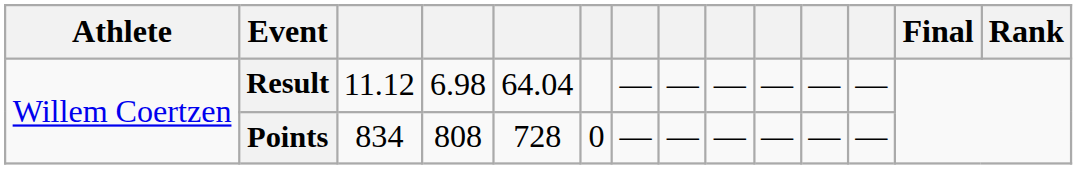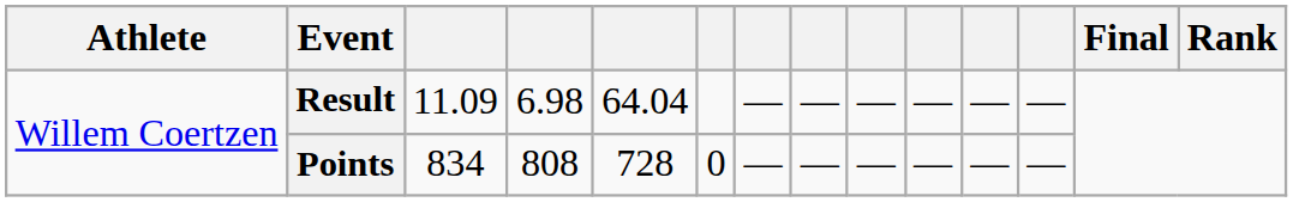 <table class="wikitable" style="font-size:90%">
 <tr>
 <th>Athlete</th>
 <th>Event</th>
 <th></th>
 <th></th>
 <th></th>
 <th></th>
 <th></th>
 <th></th>
 <th></th>
 <th></th>
 <th></th>
 <th></th>
 <th>Final</th>
 <th>Rank</th>
 </tr>
 <tr align=center>
 <td rowspan="2" style="text-align:left;"><a href='#'>Willem Coertzen</a></td>
 <th style="font-size:95%">Result</th>
-<td>11.12</td>
+<td>11.09</td>
 <td>6.98</td>
 <td>64.04</td>
 <td></td>
 <td>—</td>
 <td>—</td>
 <td>—</td>
 <td>—</td>
 <td>—</td>
 <td>—</td>
 <td colspan=2 rowspan=2></td>
 </tr>
 <tr align=center>
 <th style="font-size:95%">Points</th>
 <td>834</td>
 <td>808</td>
 <td>728</td>
 <td>0</td>
 <td>—</td>
 <td>—</td>
 <td>—</td>
 <td>—</td>
 <td>—</td>
 <td>—</td>
 </tr>
 </table>
